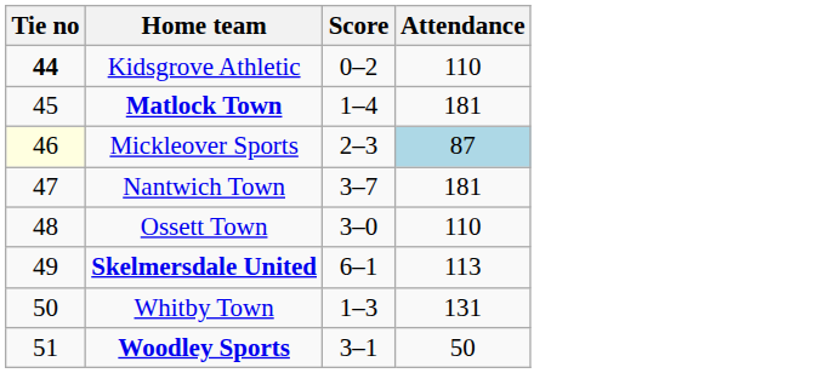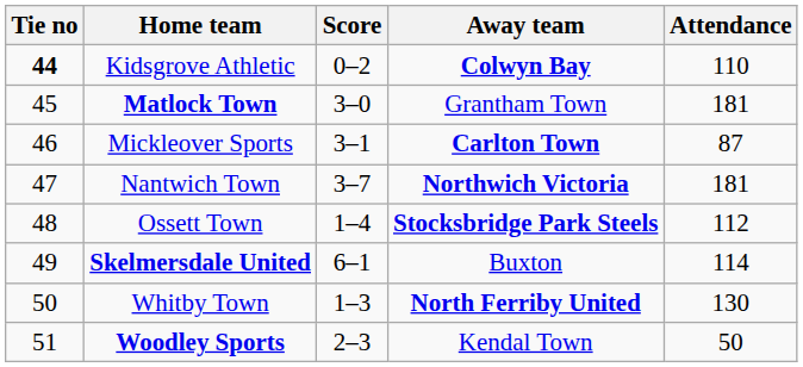 <table class="wikitable" style="text-align: center">
 <tr>
 <th>Tie no</th>
 <th>Home team</th>
 <th>Score</th>
+<th>Away team</th>
 <th>Attendance</th>
 </tr>
 <tr>
 <td><strong>44</strong></td>
 <td><a href='#'>Kidsgrove Athletic</a></td>
 <td>0–2</td>
+<td><strong><a href='#'>Colwyn Bay</a></strong></td>
 <td>110</td>
 </tr>
 <tr>
 <td>45</td>
 <td><strong><a href='#'>Matlock Town</a></strong></td>
-<td>1–4</td>
+<td>3–0</td>
+<td><a href='#'>Grantham Town</a></td>
 <td>181</td>
 </tr>
 <tr>
-<td style="background: lightyellow;">46</td>
+<td>46</td>
 <td><a href='#'>Mickleover Sports</a></td>
-<td>2–3</td>
-<td style="background: lightblue;">87</td>
+<td>3–1</td>
+<td><strong><a href='#'>Carlton Town</a></strong></td>
+<td>87</td>
 </tr>
 <tr>
 <td>47</td>
 <td><a href='#'>Nantwich Town</a></td>
 <td>3–7</td>
+<td><strong><a href='#'>Northwich Victoria</a></strong></td>
 <td>181</td>
 </tr>
 <tr>
 <td>48</td>
 <td><a href='#'>Ossett Town</a></td>
-<td>3–0</td>
-<td>110</td>
+<td>1–4</td>
+<td><strong><a href='#'>Stocksbridge Park Steels</a></strong></td>
+<td>112</td>
 </tr>
 <tr>
 <td>49</td>
 <td><strong><a href='#'>Skelmersdale United</a></strong></td>
 <td>6–1</td>
-<td>113</td>
+<td><a href='#'>Buxton</a></td>
+<td>114</td>
 </tr>
 <tr>
 <td>50</td>
 <td><a href='#'>Whitby Town</a></td>
 <td>1–3</td>
-<td>131</td>
+<td><strong><a href='#'>North Ferriby United</a></strong></td>
+<td>130</td>
 </tr>
 <tr>
 <td>51</td>
 <td><strong><a href='#'>Woodley Sports</a></strong></td>
-<td>3–1</td>
+<td>2–3</td>
+<td><a href='#'>Kendal Town</a></td>
 <td>50</td>
 </tr>
 </table>
